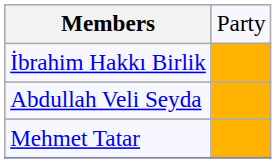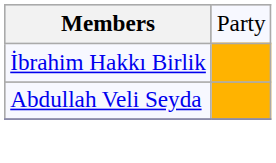 <table class=wikitable style="border:1px solid #8888aa; background-color:#f7f8ff; padding:0px; font-size:90%;">
 <tr>
 <th>Members</th>
 <td>Party</td>
 </tr>
 <tr>
 <td><a href='#'>İbrahim Hakkı Birlik</a></td>
 <td style="background: #ffb300"></td>
 </tr>
 <tr>
 <td><a href='#'>Abdullah Veli Seyda</a></td>
 <td style="background: #ffb300"></td>
 </tr>
 <tr>
-<td><a href='#'>Mehmet Tatar</a></td>
-<td style="background: #ffb300"></td>
-</tr>
-<tr>
 </tr>
 </table>
